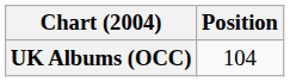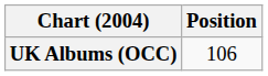 <table class="wikitable plainrowheaders" style="text-align:center;">
 <tr>
 <th scope="col">Chart (2004)</th>
 <th scope="col">Position</th>
 </tr>
 <tr>
 <th scope="row">UK Albums (OCC)</th>
-<td>104</td>
+<td>106</td>
 </tr>
 </table>
